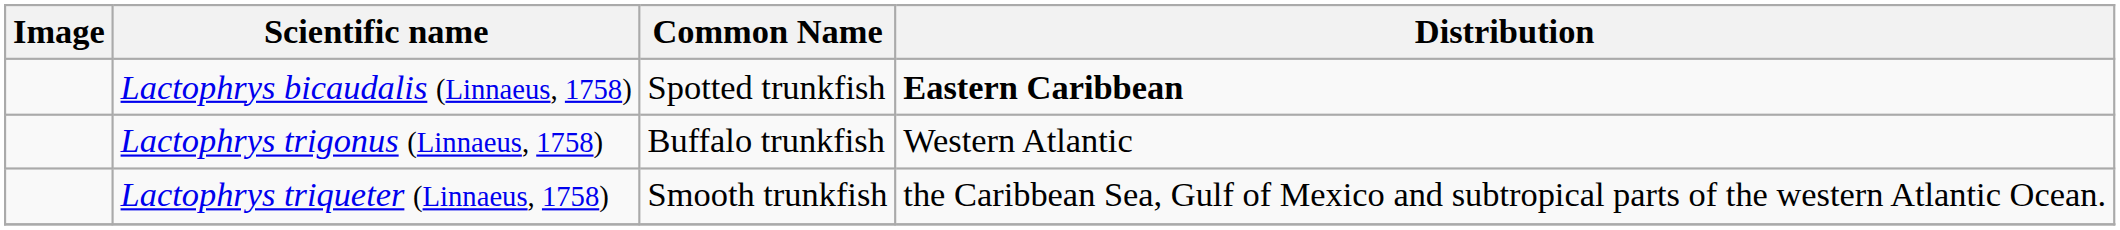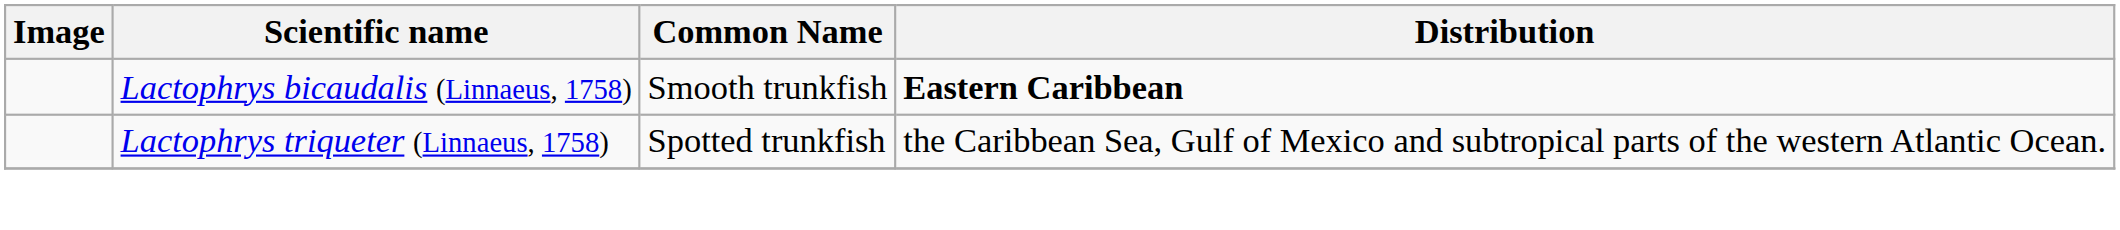 <table class="wikitable">
 <tr>
 <th>Image</th>
 <th>Scientific name</th>
 <th>Common Name</th>
 <th>Distribution</th>
 </tr>
 <tr>
 <td></td>
 <td><em><a href='#'>Lactophrys bicaudalis</a></em> <small>(<a href='#'>Linnaeus</a>, <a href='#'>1758</a>)</small></td>
-<td>Spotted trunkfish</td>
+<td>Smooth trunkfish</td>
 <td><strong>Eastern Caribbean</strong></td>
 </tr>
 <tr>
 <td></td>
-<td><em><a href='#'>Lactophrys trigonus</a></em> <small>(<a href='#'>Linnaeus</a>, <a href='#'>1758</a>)</small></td>
-<td>Buffalo trunkfish</td>
-<td>Western Atlantic</td>
-</tr>
-<tr>
-<td></td>
 <td><em><a href='#'>Lactophrys triqueter</a></em> <small>(<a href='#'>Linnaeus</a>, <a href='#'>1758</a>)</small></td>
-<td>Smooth trunkfish</td>
+<td>Spotted trunkfish</td>
 <td>the Caribbean Sea, Gulf of Mexico and subtropical parts of the western Atlantic Ocean.</td>
 </tr>
 <tr>
 </tr>
 </table>
